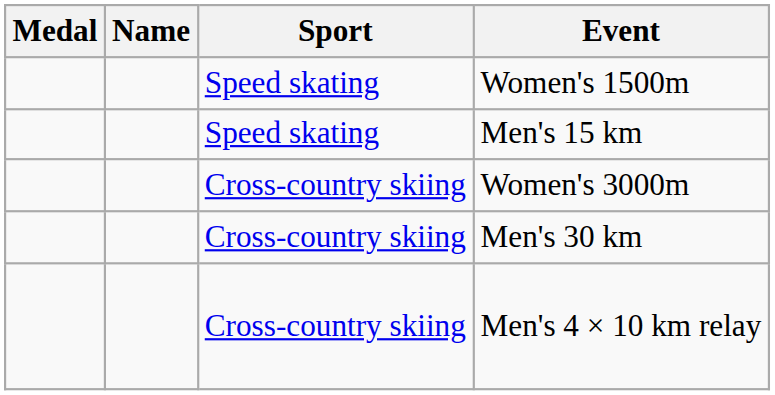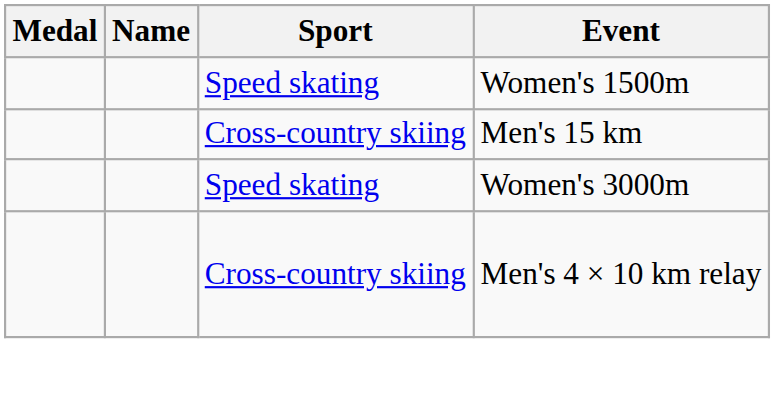 <table class="wikitable sortable" style="font-size:90%">
 <tr>
 <th>Medal</th>
 <th>Name</th>
 <th>Sport</th>
 <th>Event</th>
 </tr>
 <tr>
 <td></td>
 <td></td>
 <td><a href='#'>Speed skating</a></td>
 <td>Women's 1500m</td>
 </tr>
 <tr>
 <td></td>
 <td></td>
-<td><a href='#'>Speed skating</a></td>
+<td><a href='#'>Cross-country skiing</a></td>
 <td>Men's 15 km</td>
 </tr>
 <tr>
 <td></td>
 <td></td>
-<td><a href='#'>Cross-country skiing</a></td>
+<td><a href='#'>Speed skating</a></td>
 <td>Women's 3000m</td>
-</tr>
-<tr>
-<td></td>
-<td></td>
-<td><a href='#'>Cross-country skiing</a></td>
-<td>Men's 30 km</td>
 </tr>
 <tr>
 <td></td>
 <td> <br>  <br>  <br> </td>
 <td><a href='#'>Cross-country skiing</a></td>
 <td>Men's 4 × 10 km relay</td>
 </tr>
 </table>
